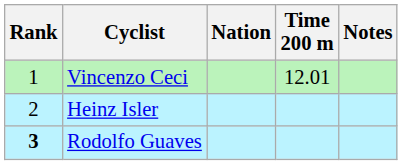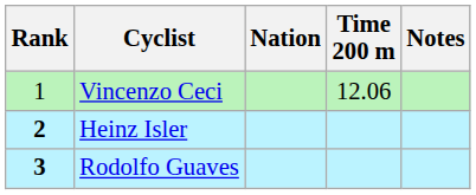 <table class="wikitable sortable" style="text-align:center">
 <tr>
 <th>Rank</th>
 <th>Cyclist</th>
 <th>Nation</th>
 <th>Time<br>200 m</th>
 <th>Notes</th>
 </tr>
 <tr bgcolor=bbf3bb>
 <td>1</td>
 <td align=left><a href='#'>Vincenzo Ceci</a></td>
 <td align=left></td>
-<td>12.01</td>
+<td>12.06</td>
 <td></td>
 </tr>
 <tr bgcolor=bbf3ff>
-<td>2</td>
+<td><strong>2</strong></td>
 <td align=left><a href='#'>Heinz Isler</a></td>
 <td align=left></td>
 <td></td>
 <td></td>
 </tr>
 <tr bgcolor=bbf3ff>
 <td><strong>3</strong></td>
 <td align=left><a href='#'>Rodolfo Guaves</a></td>
 <td align=left></td>
 <td></td>
 <td></td>
 </tr>
 </table>
